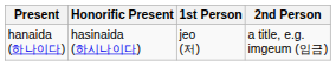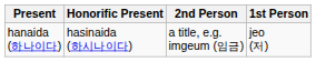 <table class="wikitable">
 <tr>
 <th>Present</th>
 <th>Honorific Present</th>
+<th>2nd Person</th>
 <th>1st Person</th>
-<th>2nd Person</th>
 </tr>
 <tr>
 <td>hanaida<br>(<a href='#'>하나이다</a>)</td>
 <td>hasinaida<br>(<a href='#'>하시나이다</a>)</td>
+<td>a title, e.g. <br>imgeum (임금)</td>
 <td>jeo<br>(저)</td>
-<td>a title, e.g. <br>imgeum (임금)</td>
 </tr>
 </table>
